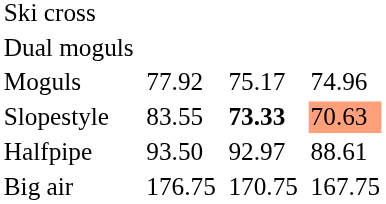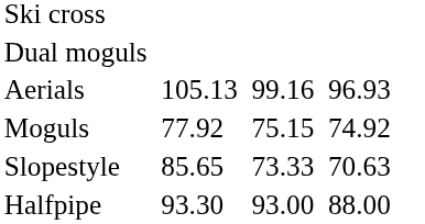 <table>
 <tr>
 <td>Ski cross<br></td>
 <td colspan=2></td>
 <td colspan=2></td>
 <td colspan=2></td>
 </tr>
 <tr>
 <td>Dual moguls<br></td>
 <td colspan=2></td>
 <td colspan=2></td>
 <td colspan=2></td>
 </tr>
 <tr>
+<td>Aerials<br></td>
+<td></td>
+<td>105.13</td>
+<td></td>
+<td>99.16</td>
+<td></td>
+<td>96.93</td>
+</tr>
+<tr>
 <td>Moguls<br></td>
 <td></td>
 <td>77.92</td>
 <td></td>
-<td>75.17</td>
+<td>75.15</td>
 <td></td>
-<td>74.96</td>
+<td>74.92</td>
 </tr>
 <tr>
 <td>Slopestyle<br></td>
 <td></td>
-<td>83.55</td>
+<td>85.65</td>
 <td></td>
-<td><strong>73.33</strong></td>
+<td>73.33</td>
 <td></td>
-<td style="background: lightsalmon;">70.63</td>
+<td>70.63</td>
 </tr>
 <tr>
 <td>Halfpipe<br></td>
 <td></td>
-<td>93.50</td>
+<td>93.30</td>
 <td></td>
-<td>92.97</td>
+<td>93.00</td>
 <td></td>
-<td>88.61</td>
-</tr>
-<tr>
-<td>Big air<br></td>
-<td></td>
-<td>176.75</td>
-<td></td>
-<td>170.75</td>
-<td></td>
-<td>167.75</td>
+<td>88.00</td>
 </tr>
 </table>
